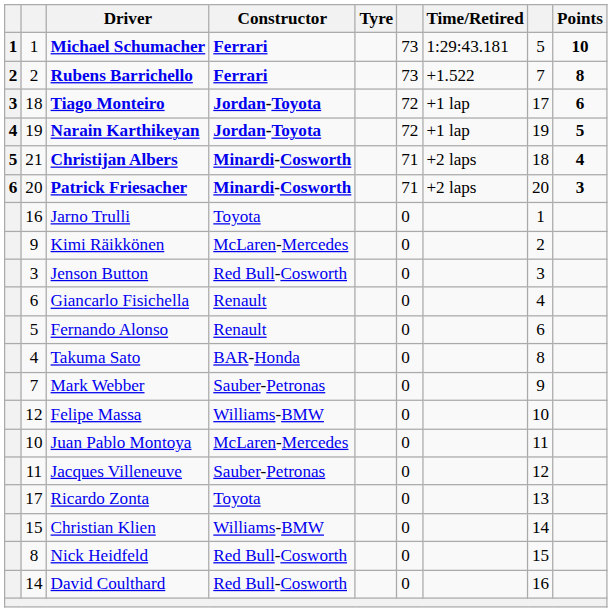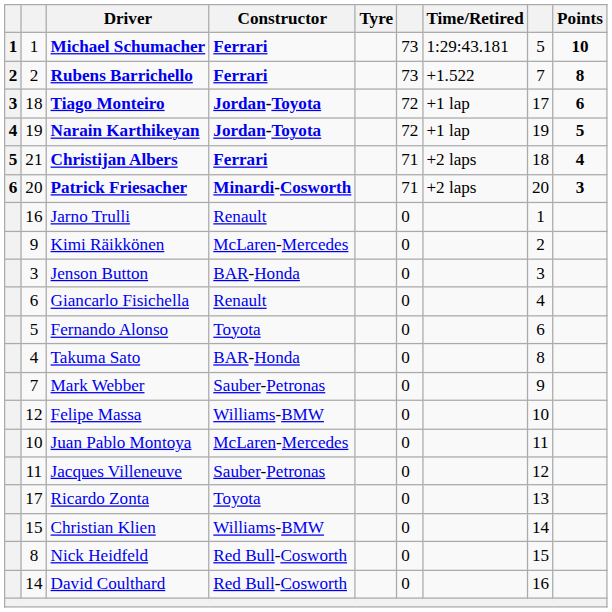 <table class="wikitable sortable" style="font-size: 85%;">
 <tr>
 <th scope="col"></th>
 <th scope="col"></th>
 <th scope="col">Driver</th>
 <th scope="col">Constructor</th>
 <th scope="col">Tyre</th>
 <th scope="col"></th>
 <th scope="col">Time/Retired</th>
 <th scope="col"></th>
 <th scope="col">Points</th>
 </tr>
 <tr>
 <th scope="row">1</th>
 <td align="center">1</td>
 <td data-sort-value="SCH"><strong> <a href='#'>Michael Schumacher</a></strong></td>
 <td><strong><a href='#'>Ferrari</a></strong></td>
 <td></td>
 <td>73</td>
 <td>1:29:43.181</td>
 <td align="center">5</td>
 <td align="center"><strong>10</strong></td>
 </tr>
 <tr>
 <th scope="row">2</th>
 <td align="center">2</td>
 <td data-sort-value="BAR"><strong> <a href='#'>Rubens Barrichello</a></strong></td>
 <td><strong><a href='#'>Ferrari</a></strong></td>
 <td></td>
 <td>73</td>
 <td>+1.522</td>
 <td align="center">7</td>
 <td align="center"><strong>8</strong></td>
 </tr>
 <tr>
 <th scope="row">3</th>
 <td align="center">18</td>
 <td data-sort-value="MON"><strong> <a href='#'>Tiago Monteiro</a></strong></td>
 <td><strong><a href='#'>Jordan</a>-<a href='#'>Toyota</a></strong></td>
 <td></td>
 <td>72</td>
 <td>+1 lap</td>
 <td align="center">17</td>
 <td align="center"><strong>6</strong></td>
 </tr>
 <tr>
 <th scope="row">4</th>
 <td align="center">19</td>
 <td data-sort-value="KAR"><strong> <a href='#'>Narain Karthikeyan</a></strong></td>
 <td><strong><a href='#'>Jordan</a>-<a href='#'>Toyota</a></strong></td>
 <td></td>
 <td>72</td>
 <td>+1 lap</td>
 <td align="center">19</td>
 <td align="center"><strong>5</strong></td>
 </tr>
 <tr>
 <th scope="row">5</th>
 <td align="center">21</td>
 <td data-sort-value="ALB"><strong> <a href='#'>Christijan Albers</a></strong></td>
-<td><strong><a href='#'>Minardi</a>-<a href='#'>Cosworth</a></strong></td>
+<td><strong><a href='#'>Ferrari</a></strong></td>
 <td></td>
 <td>71</td>
 <td>+2 laps</td>
 <td align="center">18</td>
 <td align="center"><strong>4</strong></td>
 </tr>
 <tr>
 <th scope="row">6</th>
 <td align="center">20</td>
 <td data-sort-value="FRI"><strong> <a href='#'>Patrick Friesacher</a></strong></td>
 <td><strong><a href='#'>Minardi</a>-<a href='#'>Cosworth</a></strong></td>
 <td></td>
 <td>71</td>
 <td>+2 laps</td>
 <td align="center">20</td>
 <td align="center"><strong>3</strong></td>
 </tr>
 <tr>
 <th data-sort-value="7"></th>
 <td align="center">16</td>
 <td data-sort-value="TRU"> <a href='#'>Jarno Trulli</a></td>
-<td><a href='#'>Toyota</a></td>
+<td><a href='#'>Renault</a></td>
 <td></td>
 <td>0</td>
 <td></td>
 <td align="center">1</td>
 <td></td>
 </tr>
 <tr>
 <th data-sort-value="8"></th>
 <td align="center">9</td>
 <td data-sort-value="RAI"> <a href='#'>Kimi Räikkönen</a></td>
 <td><a href='#'>McLaren</a>-<a href='#'>Mercedes</a></td>
 <td></td>
 <td>0</td>
 <td></td>
 <td align="center">2</td>
 <td></td>
 </tr>
 <tr>
 <th data-sort-value="9"></th>
 <td align="center">3</td>
 <td data-sort-value="BUT"> <a href='#'>Jenson Button</a></td>
-<td><a href='#'>Red Bull</a>-<a href='#'>Cosworth</a></td>
+<td><a href='#'>BAR</a>-<a href='#'>Honda</a></td>
 <td></td>
 <td>0</td>
 <td></td>
 <td align="center">3</td>
 <td></td>
 </tr>
 <tr>
 <th data-sort-value="10"></th>
 <td align="center">6</td>
 <td data-sort-value="FIS"> <a href='#'>Giancarlo Fisichella</a></td>
 <td><a href='#'>Renault</a></td>
 <td></td>
 <td>0</td>
 <td></td>
 <td align="center">4</td>
 <td></td>
 </tr>
 <tr>
 <th data-sort-value="11"></th>
 <td align="center">5</td>
 <td data-sort-value="ALO"> <a href='#'>Fernando Alonso</a></td>
-<td><a href='#'>Renault</a></td>
+<td><a href='#'>Toyota</a></td>
 <td></td>
 <td>0</td>
 <td></td>
 <td align="center">6</td>
 <td></td>
 </tr>
 <tr>
 <th data-sort-value="12"></th>
 <td align="center">4</td>
 <td data-sort-value="SAT"> <a href='#'>Takuma Sato</a></td>
 <td><a href='#'>BAR</a>-<a href='#'>Honda</a></td>
 <td></td>
 <td>0</td>
 <td></td>
 <td align="center">8</td>
 <td></td>
 </tr>
 <tr>
 <th data-sort-value="13"></th>
 <td align="center">7</td>
 <td data-sort-value="WEB"> <a href='#'>Mark Webber</a></td>
 <td><a href='#'>Sauber</a>-<a href='#'>Petronas</a></td>
 <td></td>
 <td>0</td>
 <td></td>
 <td align="center">9</td>
 <td></td>
 </tr>
 <tr>
 <th data-sort-value="14"></th>
 <td align="center">12</td>
 <td data-sort-value="MAS"> <a href='#'>Felipe Massa</a></td>
 <td><a href='#'>Williams</a>-<a href='#'>BMW</a></td>
 <td></td>
 <td>0</td>
 <td></td>
 <td align="center">10</td>
 <td></td>
 </tr>
 <tr>
 <th data-sort-value="15"></th>
 <td align="center">10</td>
 <td data-sort-value="MON"> <a href='#'>Juan Pablo Montoya</a></td>
 <td><a href='#'>McLaren</a>-<a href='#'>Mercedes</a></td>
 <td></td>
 <td>0</td>
 <td></td>
 <td align="center">11</td>
 <td></td>
 </tr>
 <tr>
 <th data-sort-value="16"></th>
 <td align="center">11</td>
 <td data-sort-value="VIL"> <a href='#'>Jacques Villeneuve</a></td>
 <td><a href='#'>Sauber</a>-<a href='#'>Petronas</a></td>
 <td></td>
 <td>0</td>
 <td></td>
 <td align="center">12</td>
 <td></td>
 </tr>
 <tr>
 <th data-sort-value="17"></th>
 <td align="center">17</td>
 <td data-sort-value="ZON"> <a href='#'>Ricardo Zonta</a></td>
 <td><a href='#'>Toyota</a></td>
 <td></td>
 <td>0</td>
 <td></td>
 <td align="center">13</td>
 <td></td>
 </tr>
 <tr>
 <th data-sort-value="18"></th>
 <td align="center">15</td>
 <td data-sort-value="KLI"> <a href='#'>Christian Klien</a></td>
 <td><a href='#'>Williams</a>-<a href='#'>BMW</a></td>
 <td></td>
 <td>0</td>
 <td></td>
 <td align="center">14</td>
 <td></td>
 </tr>
 <tr>
 <th data-sort-value="19"></th>
 <td align="center">8</td>
 <td data-sort-value="HEI"> <a href='#'>Nick Heidfeld</a></td>
 <td><a href='#'>Red Bull</a>-<a href='#'>Cosworth</a></td>
 <td></td>
 <td>0</td>
 <td></td>
 <td align="center">15</td>
 <td></td>
 </tr>
 <tr>
 <th data-sort-value="20"></th>
 <td align="center">14</td>
 <td data-sort-value="COU"> <a href='#'>David Coulthard</a></td>
 <td><a href='#'>Red Bull</a>-<a href='#'>Cosworth</a></td>
 <td></td>
 <td>0</td>
 <td></td>
 <td align="center">16</td>
 <td></td>
 </tr>
 <tr>
 <th colspan="9"></th>
 </tr>
 </table>
